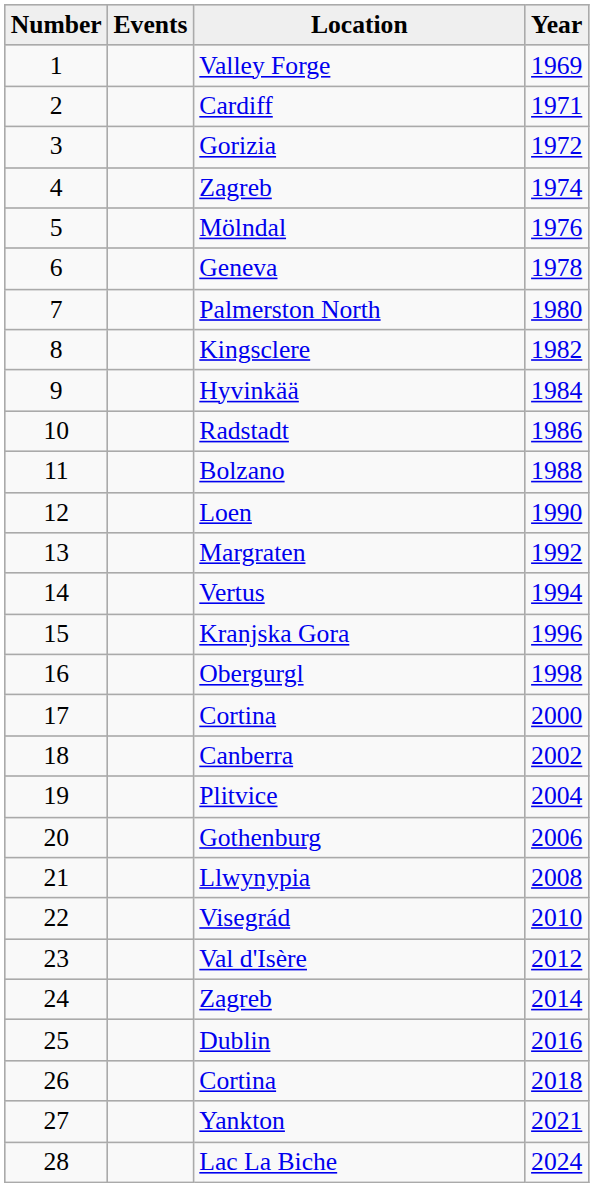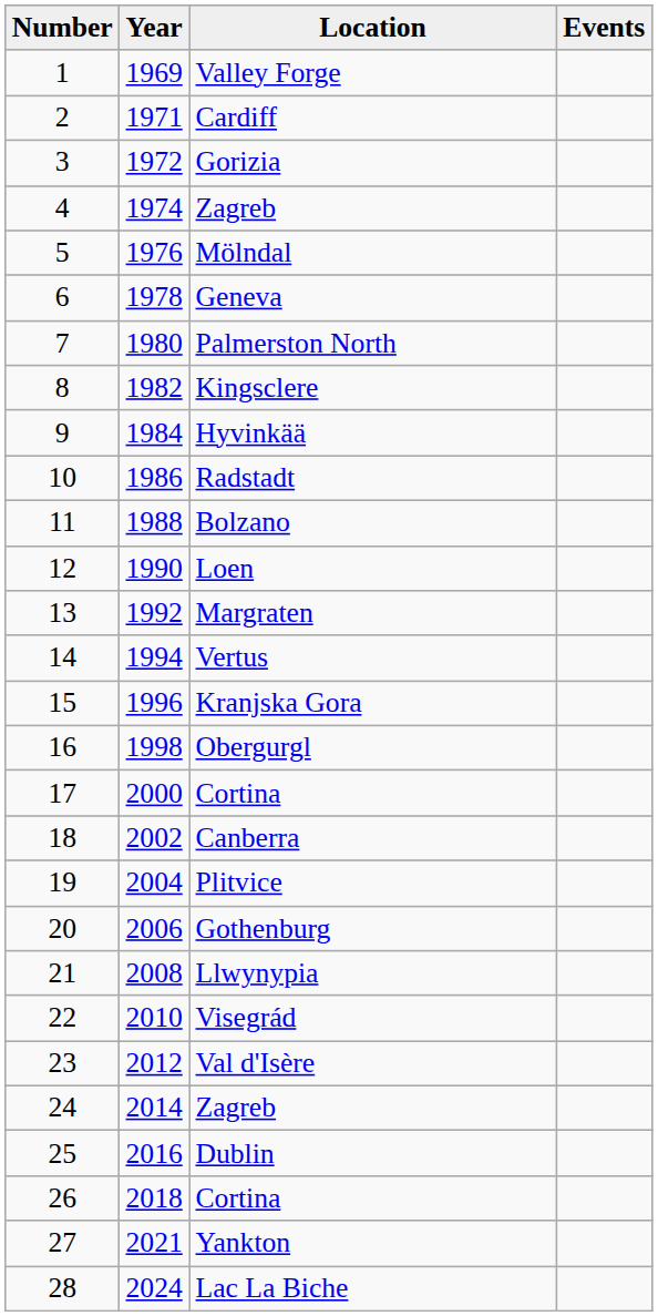 <table class="wikitable sortable">
 <tr>
 <th scope="col" ! width="25" style="background: #efefef;">Number</th>
+<th scope="col" ! width="25" style="background: #efefef;">Year</th>
+<th scope="col" ! width="200" style="background: #efefef;">Location</th>
 <th scope="col" ! width="25" style="background: #efefef;">Events</th>
-<th scope="col" ! width="200" style="background: #efefef;">Location</th>
-<th scope="col" ! width="25" style="background: #efefef;">Year</th>
 </tr>
 <tr>
 <td align=center>1</td>
+<td><a href='#'>1969</a></td>
+<td> <a href='#'>Valley Forge</a></td>
 <td align=center></td>
-<td> <a href='#'>Valley Forge</a></td>
-<td><a href='#'>1969</a></td>
 </tr>
 <tr>
 <td align=center>2</td>
+<td><a href='#'>1971</a></td>
+<td> <a href='#'>Cardiff</a></td>
 <td align=center></td>
-<td> <a href='#'>Cardiff</a></td>
-<td><a href='#'>1971</a></td>
 </tr>
 <tr>
 <td align=center>3</td>
+<td><a href='#'>1972</a></td>
+<td> <a href='#'>Gorizia</a></td>
 <td align=center></td>
-<td> <a href='#'>Gorizia</a></td>
-<td><a href='#'>1972</a></td>
 </tr>
 <tr>
 <td align=center>4</td>
+<td><a href='#'>1974</a></td>
+<td> <a href='#'>Zagreb</a></td>
 <td align=center></td>
-<td> <a href='#'>Zagreb</a></td>
-<td><a href='#'>1974</a></td>
 </tr>
 <tr>
 <td align=center>5</td>
+<td><a href='#'>1976</a></td>
+<td> <a href='#'>Mölndal</a></td>
 <td align=center></td>
-<td> <a href='#'>Mölndal</a></td>
-<td><a href='#'>1976</a></td>
 </tr>
 <tr>
 <td align=center>6</td>
+<td><a href='#'>1978</a></td>
+<td> <a href='#'>Geneva</a></td>
 <td align=center></td>
-<td> <a href='#'>Geneva</a></td>
-<td><a href='#'>1978</a></td>
 </tr>
 <tr>
 <td align=center>7</td>
+<td><a href='#'>1980</a></td>
+<td> <a href='#'>Palmerston North</a></td>
 <td align=center></td>
-<td> <a href='#'>Palmerston North</a></td>
-<td><a href='#'>1980</a></td>
 </tr>
 <tr>
 <td align=center>8</td>
+<td><a href='#'>1982</a></td>
+<td> <a href='#'>Kingsclere</a></td>
 <td align=center></td>
-<td> <a href='#'>Kingsclere</a></td>
-<td><a href='#'>1982</a></td>
 </tr>
 <tr>
 <td align=center>9</td>
+<td><a href='#'>1984</a></td>
+<td> <a href='#'>Hyvinkää</a></td>
 <td align=center></td>
-<td> <a href='#'>Hyvinkää</a></td>
-<td><a href='#'>1984</a></td>
 </tr>
 <tr>
 <td align=center>10</td>
+<td><a href='#'>1986</a></td>
+<td> <a href='#'>Radstadt</a></td>
 <td align=center></td>
-<td> <a href='#'>Radstadt</a></td>
-<td><a href='#'>1986</a></td>
 </tr>
 <tr>
 <td align=center>11</td>
+<td><a href='#'>1988</a></td>
+<td> <a href='#'>Bolzano</a></td>
 <td align=center></td>
-<td> <a href='#'>Bolzano</a></td>
-<td><a href='#'>1988</a></td>
 </tr>
 <tr>
 <td align=center>12</td>
+<td><a href='#'>1990</a></td>
+<td> <a href='#'>Loen</a></td>
 <td align=center></td>
-<td> <a href='#'>Loen</a></td>
-<td><a href='#'>1990</a></td>
 </tr>
 <tr>
 <td align=center>13</td>
+<td><a href='#'>1992</a></td>
+<td> <a href='#'>Margraten</a></td>
 <td align=center></td>
-<td> <a href='#'>Margraten</a></td>
-<td><a href='#'>1992</a></td>
 </tr>
 <tr>
 <td align=center>14</td>
+<td><a href='#'>1994</a></td>
+<td> <a href='#'>Vertus</a></td>
 <td align=center></td>
-<td> <a href='#'>Vertus</a></td>
-<td><a href='#'>1994</a></td>
 </tr>
 <tr>
 <td align=center>15</td>
+<td><a href='#'>1996</a></td>
+<td> <a href='#'>Kranjska Gora</a></td>
 <td align=center></td>
-<td> <a href='#'>Kranjska Gora</a></td>
-<td><a href='#'>1996</a></td>
 </tr>
 <tr>
 <td align=center>16</td>
+<td><a href='#'>1998</a></td>
+<td> <a href='#'>Obergurgl</a></td>
 <td align=center></td>
-<td> <a href='#'>Obergurgl</a></td>
-<td><a href='#'>1998</a></td>
 </tr>
 <tr>
 <td align=center>17</td>
+<td><a href='#'>2000</a></td>
+<td> <a href='#'>Cortina</a></td>
 <td align=center></td>
-<td> <a href='#'>Cortina</a></td>
-<td><a href='#'>2000</a></td>
 </tr>
 <tr>
 <td align=center>18</td>
+<td><a href='#'>2002</a></td>
+<td> <a href='#'>Canberra</a></td>
 <td align=center></td>
-<td> <a href='#'>Canberra</a></td>
-<td><a href='#'>2002</a></td>
 </tr>
 <tr>
 <td align=center>19</td>
+<td><a href='#'>2004</a></td>
+<td> <a href='#'>Plitvice</a></td>
 <td align=center></td>
-<td> <a href='#'>Plitvice</a></td>
-<td><a href='#'>2004</a></td>
 </tr>
 <tr>
 <td align=center>20</td>
+<td><a href='#'>2006</a></td>
+<td> <a href='#'>Gothenburg</a></td>
 <td align=center></td>
-<td> <a href='#'>Gothenburg</a></td>
-<td><a href='#'>2006</a></td>
 </tr>
 <tr>
 <td align=center>21</td>
+<td><a href='#'>2008</a></td>
+<td> <a href='#'>Llwynypia</a></td>
 <td align=center></td>
-<td> <a href='#'>Llwynypia</a></td>
-<td><a href='#'>2008</a></td>
 </tr>
 <tr>
 <td align=center>22</td>
+<td><a href='#'>2010</a></td>
+<td> <a href='#'>Visegrád</a></td>
 <td align=center></td>
-<td> <a href='#'>Visegrád</a></td>
-<td><a href='#'>2010</a></td>
 </tr>
 <tr>
 <td align=center>23</td>
+<td><a href='#'>2012</a></td>
+<td> <a href='#'>Val d'Isère</a></td>
 <td align=center></td>
-<td> <a href='#'>Val d'Isère</a></td>
-<td><a href='#'>2012</a></td>
 </tr>
 <tr>
 <td align=center>24</td>
+<td><a href='#'>2014</a></td>
+<td> <a href='#'>Zagreb</a></td>
 <td align=center></td>
-<td> <a href='#'>Zagreb</a></td>
-<td><a href='#'>2014</a></td>
 </tr>
 <tr>
 <td align=center>25</td>
+<td><a href='#'>2016</a></td>
+<td> <a href='#'>Dublin</a></td>
 <td align=center></td>
-<td> <a href='#'>Dublin</a></td>
-<td><a href='#'>2016</a></td>
 </tr>
 <tr>
 <td align=center>26</td>
+<td><a href='#'>2018</a></td>
+<td> <a href='#'>Cortina</a></td>
 <td align=center></td>
-<td> <a href='#'>Cortina</a></td>
-<td><a href='#'>2018</a></td>
 </tr>
 <tr>
 <td align=center>27</td>
+<td><a href='#'>2021</a></td>
+<td> <a href='#'>Yankton</a></td>
 <td align=center></td>
-<td> <a href='#'>Yankton</a></td>
-<td><a href='#'>2021</a></td>
 </tr>
 <tr>
 <td align=center>28</td>
+<td><a href='#'>2024</a></td>
+<td> <a href='#'>Lac La Biche</a></td>
 <td align=center></td>
-<td> <a href='#'>Lac La Biche</a></td>
-<td><a href='#'>2024</a></td>
 </tr>
 </table>
